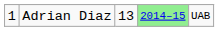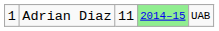 <table class="wikitable">
 <tr>
 </tr>
 <tr>
 <td>1</td>
 <td>Adrian Diaz</td>
-<td>13</td>
+<td>11</td>
 <td style="background: lightgreen; font-size:80%;"><a href='#'>2014–15</a></td>
 <td style="font-size:80%;">UAB</td>
 </tr>
 </table>
